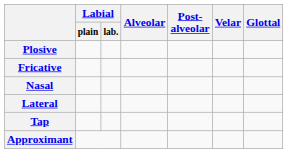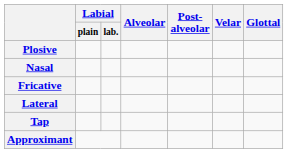 <table class="wikitable" style="text-align:center">
 <tr>
 <th rowspan="2"></th>
 <th colspan="2"><a href='#'>Labial</a></th>
 <th rowspan="2"><a href='#'>Alveolar</a></th>
 <th rowspan="2"><a href='#'>Post-<br>alveolar</a></th>
 <th rowspan="2"><a href='#'>Velar</a></th>
 <th rowspan="2"><a href='#'>Glottal</a></th>
 </tr>
 <tr>
 <th><small>plain</small></th>
 <th><small>lab.</small></th>
 </tr>
 <tr>
 <th><a href='#'>Plosive</a></th>
 <td></td>
 <td></td>
 <td></td>
 <td></td>
 <td></td>
 <td></td>
 </tr>
 <tr>
-<th><a href='#'>Fricative</a></th>
+<th><a href='#'>Nasal</a></th>
 <td></td>
 <td></td>
 <td></td>
 <td></td>
 <td></td>
 <td></td>
 </tr>
 <tr>
-<th><a href='#'>Nasal</a></th>
+<th><a href='#'>Fricative</a></th>
 <td></td>
 <td></td>
 <td></td>
 <td></td>
 <td></td>
 <td></td>
 </tr>
 <tr>
 <th><a href='#'>Lateral</a></th>
 <td></td>
 <td></td>
 <td></td>
 <td></td>
 <td></td>
 <td></td>
 </tr>
 <tr>
 <th><a href='#'>Tap</a></th>
 <td></td>
 <td></td>
 <td></td>
 <td></td>
 <td></td>
 <td></td>
 </tr>
 <tr>
 <th><a href='#'>Approximant</a></th>
 <td colspan="2"></td>
 <td></td>
 <td></td>
 <td></td>
 <td></td>
 </tr>
 </table>
